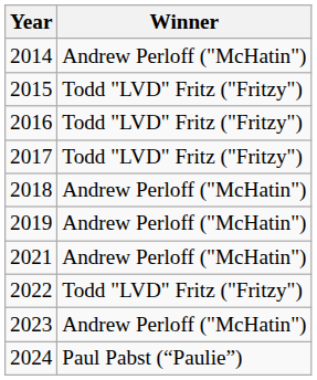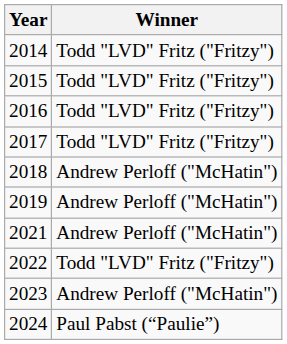 <table class="wikitable sortable">
 <tr>
 <th>Year</th>
 <th>Winner</th>
 </tr>
 <tr>
 <td>2014</td>
-<td>Andrew Perloff ("McHatin")</td>
+<td>Todd "LVD" Fritz ("Fritzy")</td>
 </tr>
 <tr>
 <td>2015</td>
 <td>Todd "LVD" Fritz ("Fritzy")</td>
 </tr>
 <tr>
 <td>2016</td>
 <td>Todd "LVD" Fritz ("Fritzy")</td>
 </tr>
 <tr>
 <td>2017</td>
 <td>Todd "LVD" Fritz ("Fritzy")</td>
 </tr>
 <tr>
 <td>2018</td>
 <td>Andrew Perloff ("McHatin")</td>
 </tr>
 <tr>
 <td>2019</td>
 <td>Andrew Perloff ("McHatin")</td>
 </tr>
 <tr>
 <td>2021</td>
 <td>Andrew Perloff ("McHatin")</td>
 </tr>
 <tr>
 <td>2022</td>
 <td>Todd "LVD" Fritz ("Fritzy")</td>
 </tr>
 <tr>
 <td>2023</td>
 <td>Andrew Perloff ("McHatin")</td>
 </tr>
 <tr>
 <td>2024</td>
 <td>Paul Pabst (“Paulie”)</td>
 </tr>
 </table>
